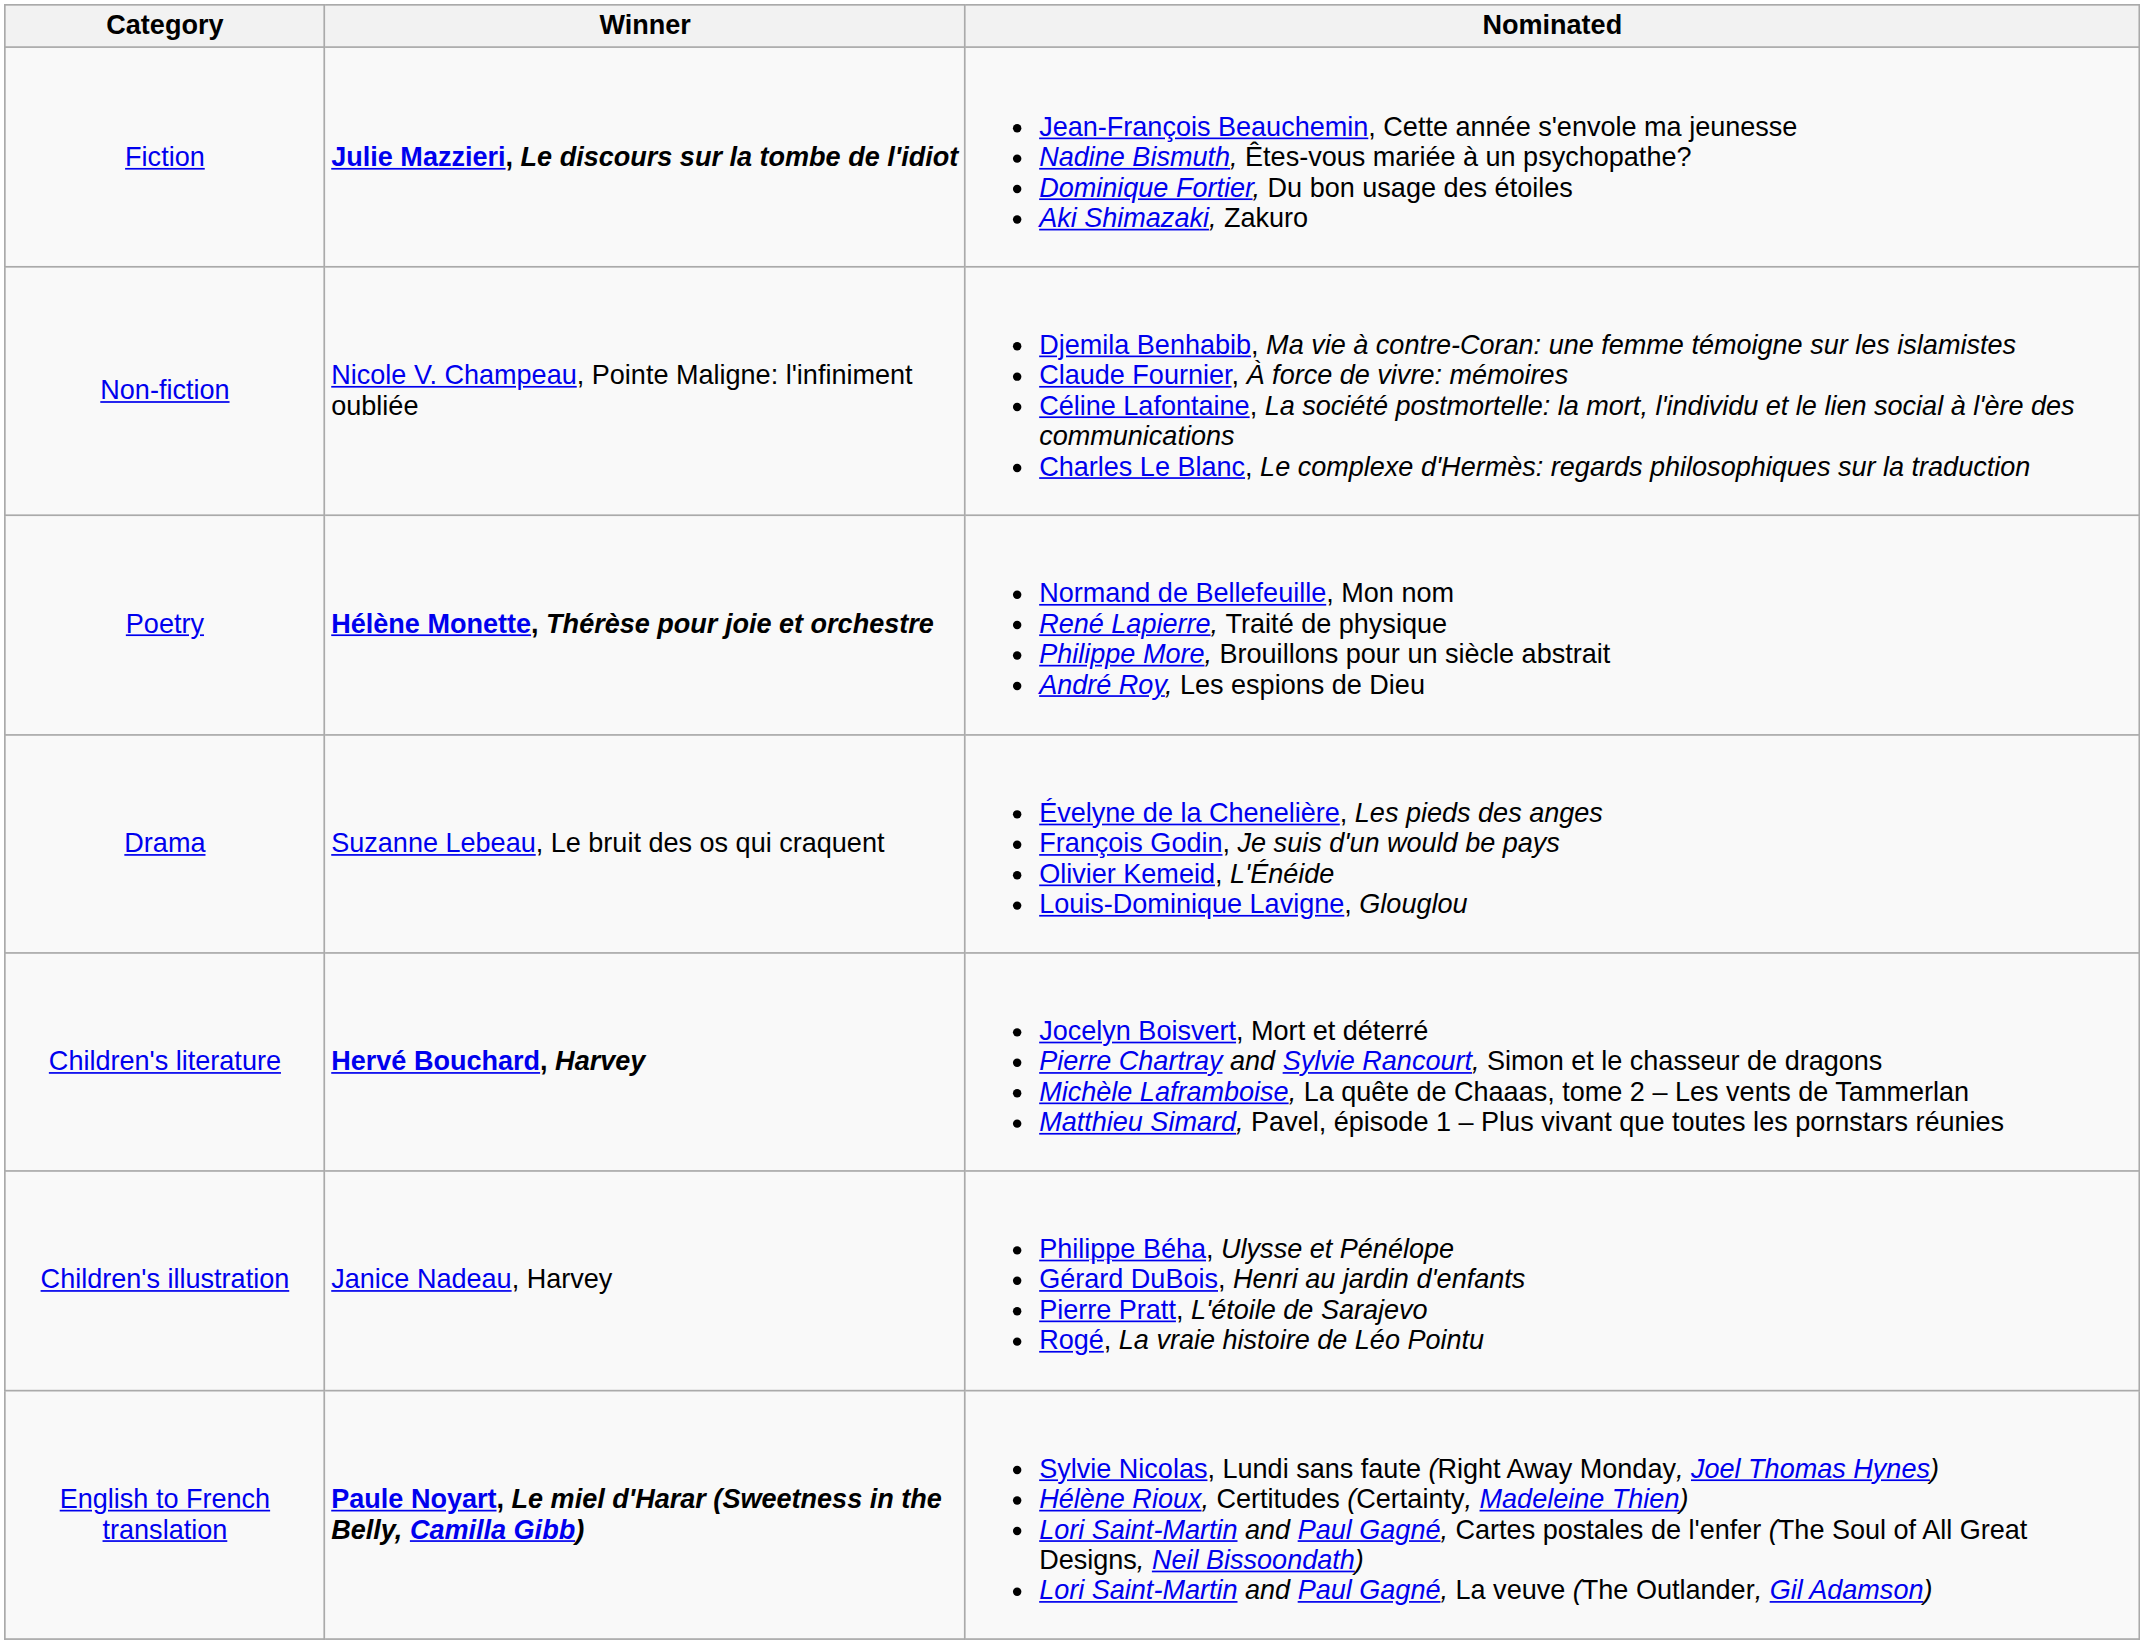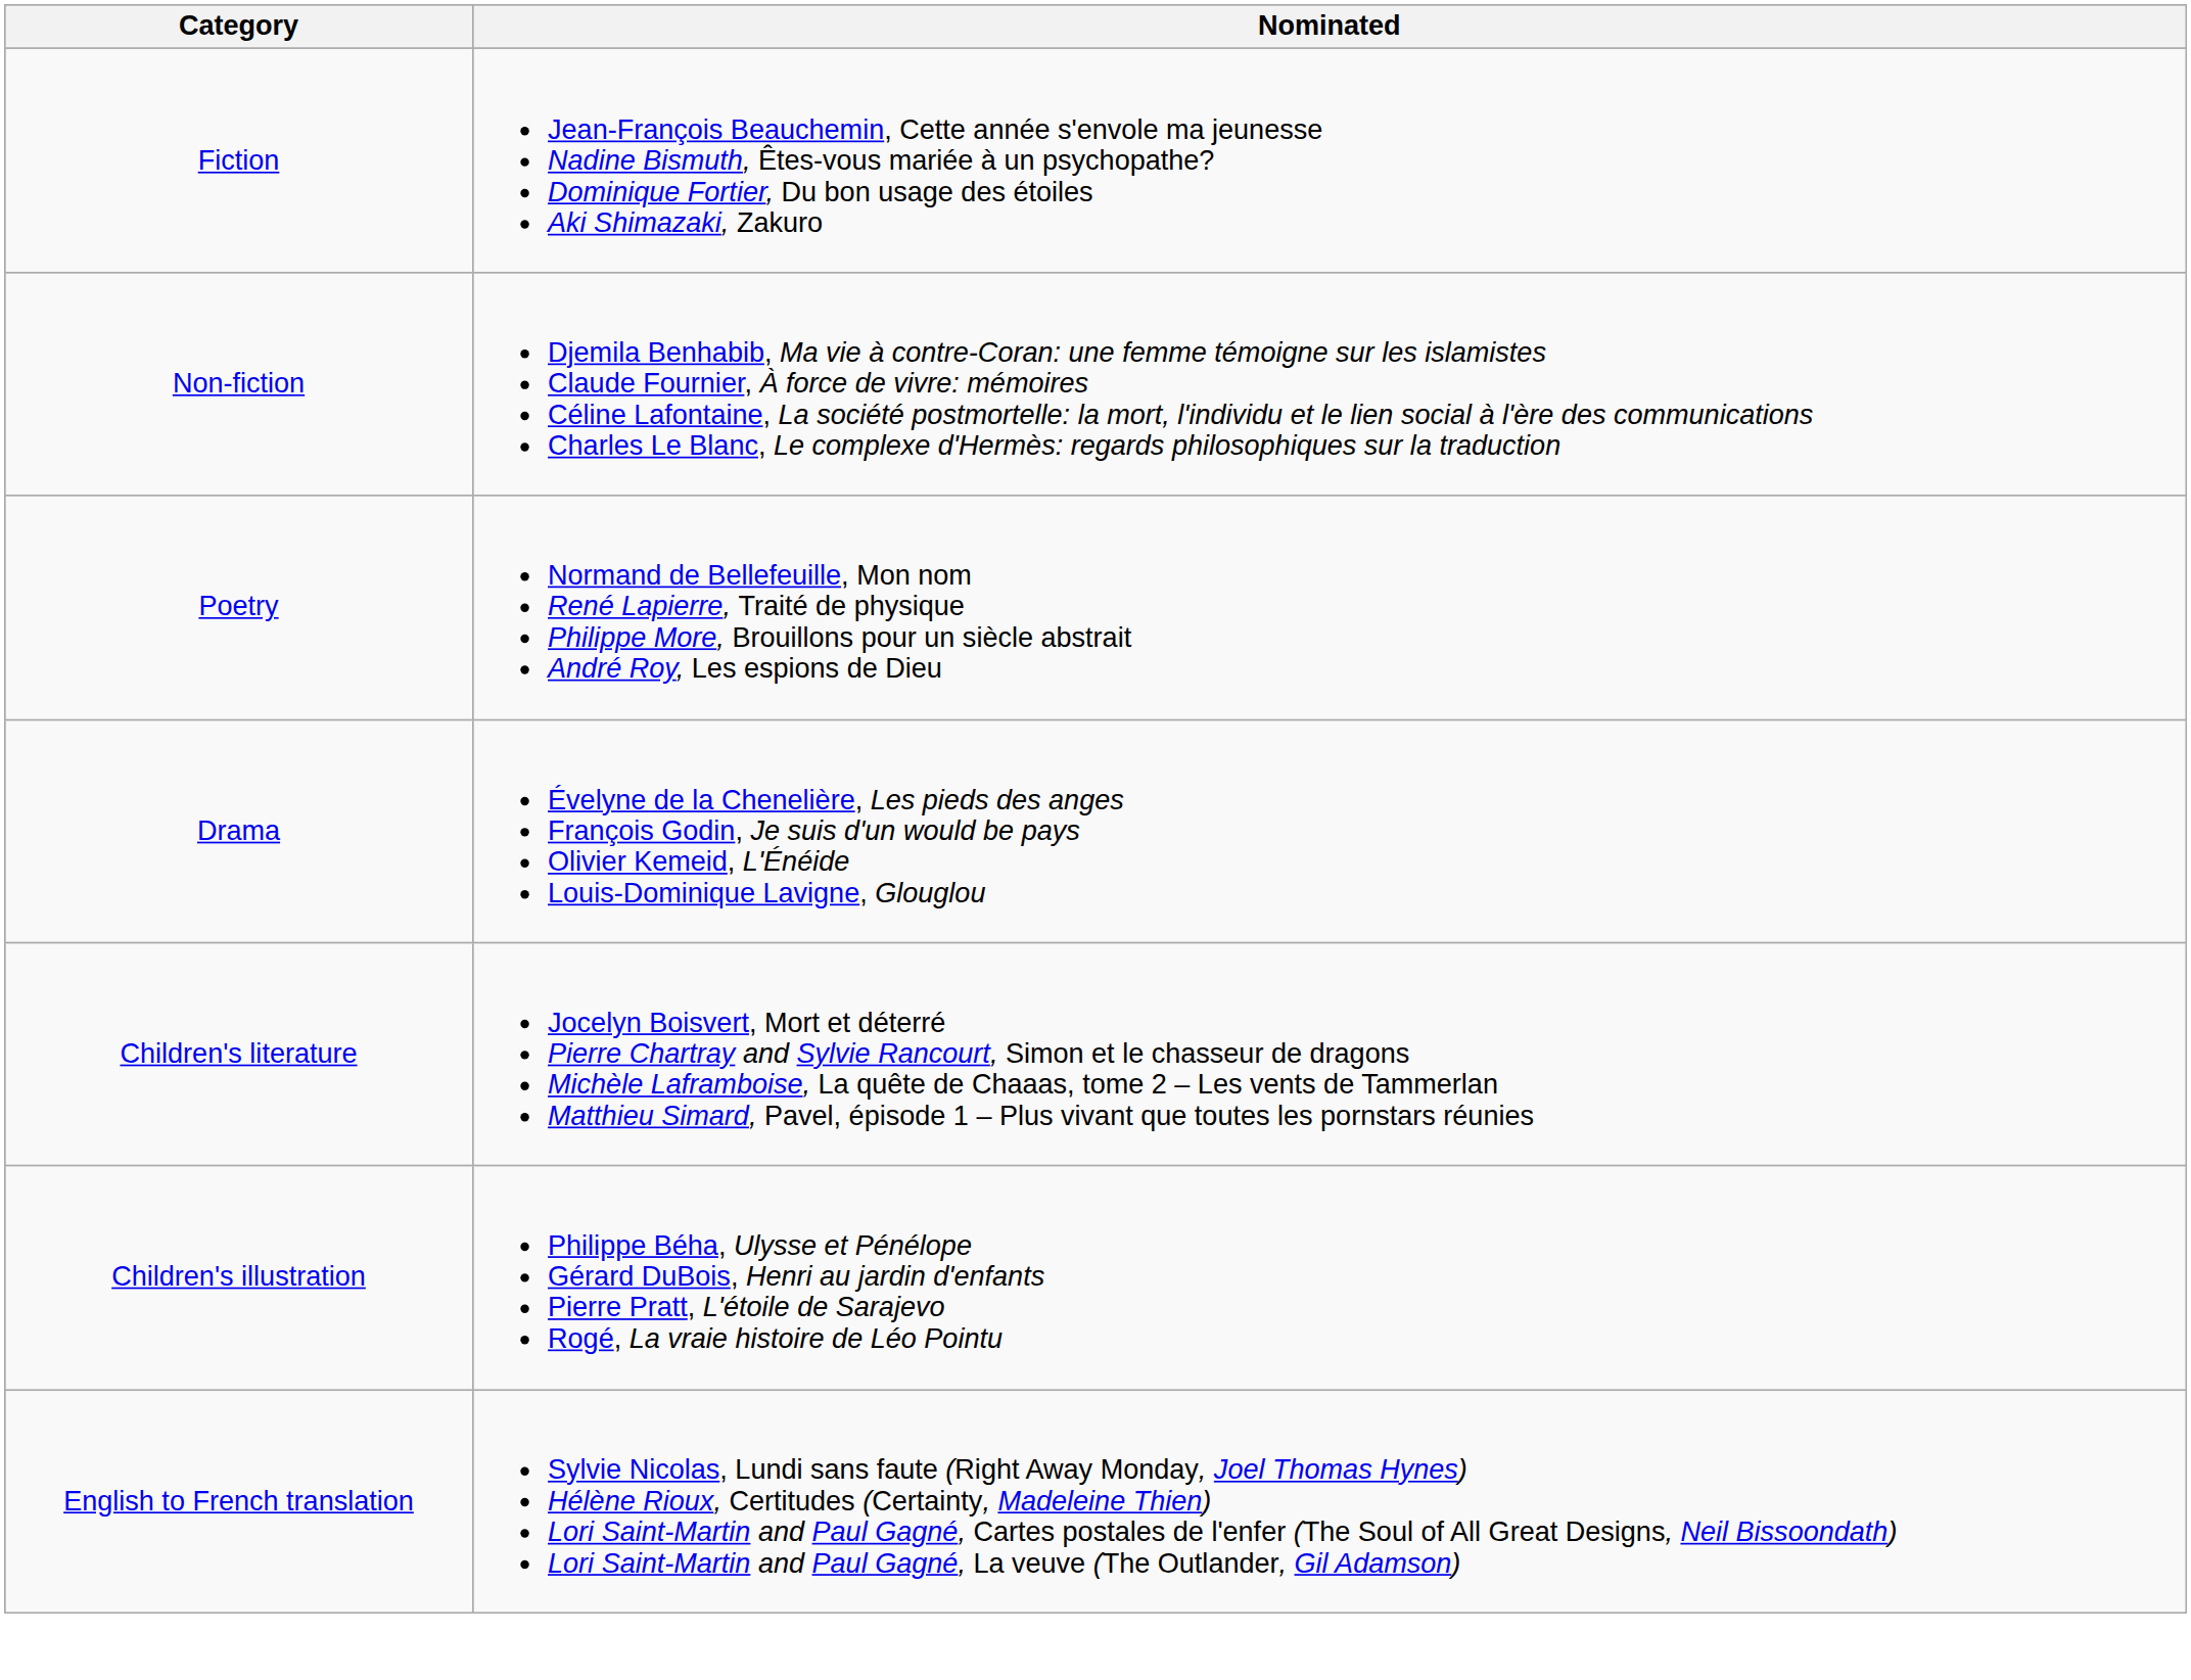 <table class="wikitable" width="100%">
 <tr>
 <th width=15%>Category</th>
-<th width=30%>Winner</th>
 <th width=55%>Nominated</th>
 </tr>
 <tr>
 <td align="center"><a href='#'>Fiction</a></td>
-<td> <strong><a href='#'>Julie Mazzieri</a>, <em>Le discours sur la tombe de l'idiot<strong><em></td>
 <td><br><ul><li><a href='#'>Jean-François Beauchemin</a>, </em>Cette année s'envole ma jeunesse<em></li><li><a href='#'>Nadine Bismuth</a>, </em>Êtes-vous mariée à un psychopathe?<em></li><li><a href='#'>Dominique Fortier</a>, </em>Du bon usage des étoiles<em></li><li><a href='#'>Aki Shimazaki</a>, </em>Zakuro<em></li></ul></td>
 </tr>
 <tr>
 <td align="center"><a href='#'>Non-fiction</a></td>
-<td> </strong><a href='#'>Nicole V. Champeau</a>, </em>Pointe Maligne: l'infiniment oubliée</em></strong></td>
 <td><br><ul><li><a href='#'>Djemila Benhabib</a>, <em>Ma vie à contre-Coran: une femme témoigne sur les islamistes</em></li><li><a href='#'>Claude Fournier</a>, <em>À force de vivre: mémoires</em></li><li><a href='#'>Céline Lafontaine</a>, <em>La société postmortelle: la mort, l'individu et le lien social à l'ère des communications</em></li><li><a href='#'>Charles Le Blanc</a>, <em>Le complexe d'Hermès: regards philosophiques sur la traduction</em></li></ul></td>
 </tr>
 <tr>
 <td align="center"><a href='#'>Poetry</a></td>
-<td> <strong><a href='#'>Hélène Monette</a>, <em>Thérèse pour joie et orchestre<strong><em></td>
 <td><br><ul><li><a href='#'>Normand de Bellefeuille</a>, </em>Mon nom<em></li><li><a href='#'>René Lapierre</a>, </em>Traité de physique<em></li><li><a href='#'>Philippe More</a>, </em>Brouillons pour un siècle abstrait<em></li><li><a href='#'>André Roy</a>, </em>Les espions de Dieu<em></li></ul></td>
 </tr>
 <tr>
 <td align="center"><a href='#'>Drama</a></td>
-<td> </strong><a href='#'>Suzanne Lebeau</a>, </em>Le bruit des os qui craquent</em></strong></td>
 <td><br><ul><li><a href='#'>Évelyne de la Chenelière</a>, <em>Les pieds des anges</em></li><li><a href='#'>François Godin</a>, <em>Je suis d'un would be pays</em></li><li><a href='#'>Olivier Kemeid</a>, <em>L'Énéide</em></li><li><a href='#'>Louis-Dominique Lavigne</a>, <em>Glouglou</em></li></ul></td>
 </tr>
 <tr>
 <td align="center"><a href='#'>Children's literature</a></td>
-<td> <strong><a href='#'>Hervé Bouchard</a>, <em>Harvey<strong><em></td>
 <td><br><ul><li><a href='#'>Jocelyn Boisvert</a>, </em>Mort et déterré<em></li><li><a href='#'>Pierre Chartray</a> and <a href='#'>Sylvie Rancourt</a>, </em>Simon et le chasseur de dragons<em></li><li><a href='#'>Michèle Laframboise</a>, </em>La quête de Chaaas, tome 2 – Les vents de Tammerlan<em></li><li><a href='#'>Matthieu Simard</a>, </em>Pavel, épisode 1 – Plus vivant que toutes les pornstars réunies<em></li></ul></td>
 </tr>
 <tr>
 <td align="center"><a href='#'>Children's illustration</a></td>
-<td> </strong><a href='#'>Janice Nadeau</a>, </em>Harvey</em></strong></td>
 <td><br><ul><li><a href='#'>Philippe Béha</a>, <em>Ulysse et Pénélope</em></li><li><a href='#'>Gérard DuBois</a>, <em>Henri au jardin d'enfants</em></li><li><a href='#'>Pierre Pratt</a>, <em>L'étoile de Sarajevo</em></li><li><a href='#'>Rogé</a>, <em>La vraie histoire de Léo Pointu</em></li></ul></td>
 </tr>
 <tr>
 <td align="center"><a href='#'>English to French translation</a></td>
-<td> <strong><a href='#'>Paule Noyart</a>, <em>Le miel d'Harar<strong><em> (</em>Sweetness in the Belly<em>, <a href='#'>Camilla Gibb</a>)</td>
 <td><br><ul><li><a href='#'>Sylvie Nicolas</a>, </em>Lundi sans faute<em> (</em>Right Away Monday<em>, <a href='#'>Joel Thomas Hynes</a>)</li><li><a href='#'>Hélène Rioux</a>, </em>Certitudes<em> (</em>Certainty<em>, <a href='#'>Madeleine Thien</a>)</li><li><a href='#'>Lori Saint-Martin</a> and <a href='#'>Paul Gagné</a>, </em>Cartes postales de l'enfer<em> (</em>The Soul of All Great Designs<em>, <a href='#'>Neil Bissoondath</a>)</li><li><a href='#'>Lori Saint-Martin</a> and <a href='#'>Paul Gagné</a>, </em>La veuve<em> (</em>The Outlander<em>, <a href='#'>Gil Adamson</a>)</li></ul></td>
 </tr>
 </table>
